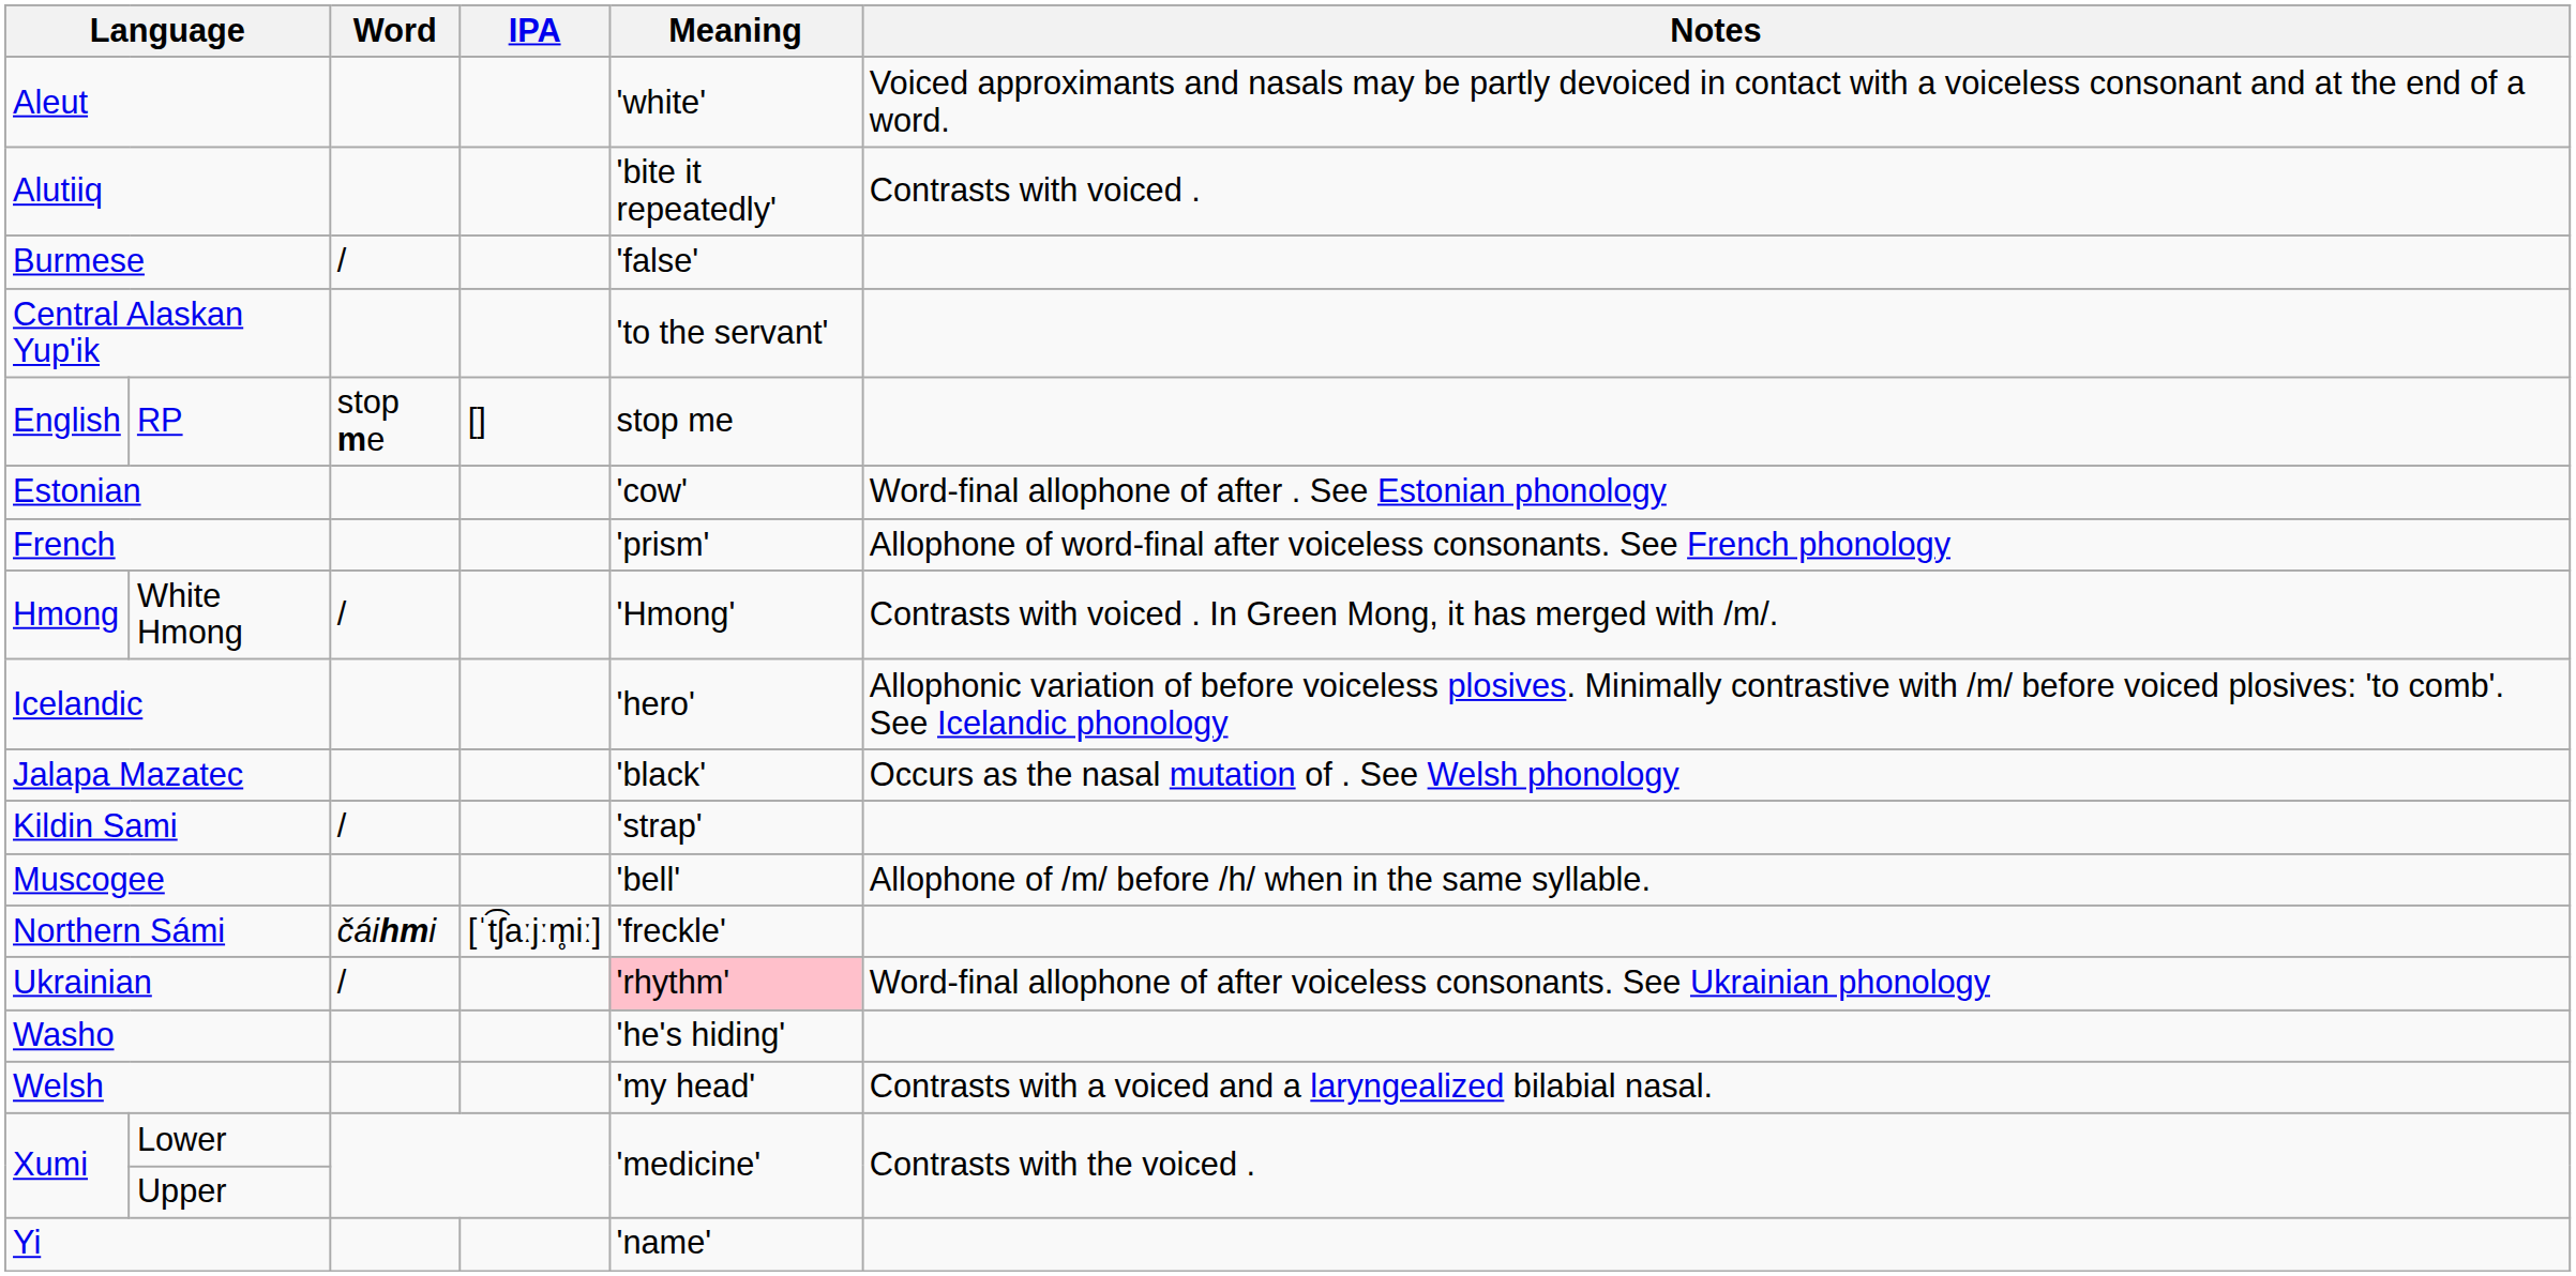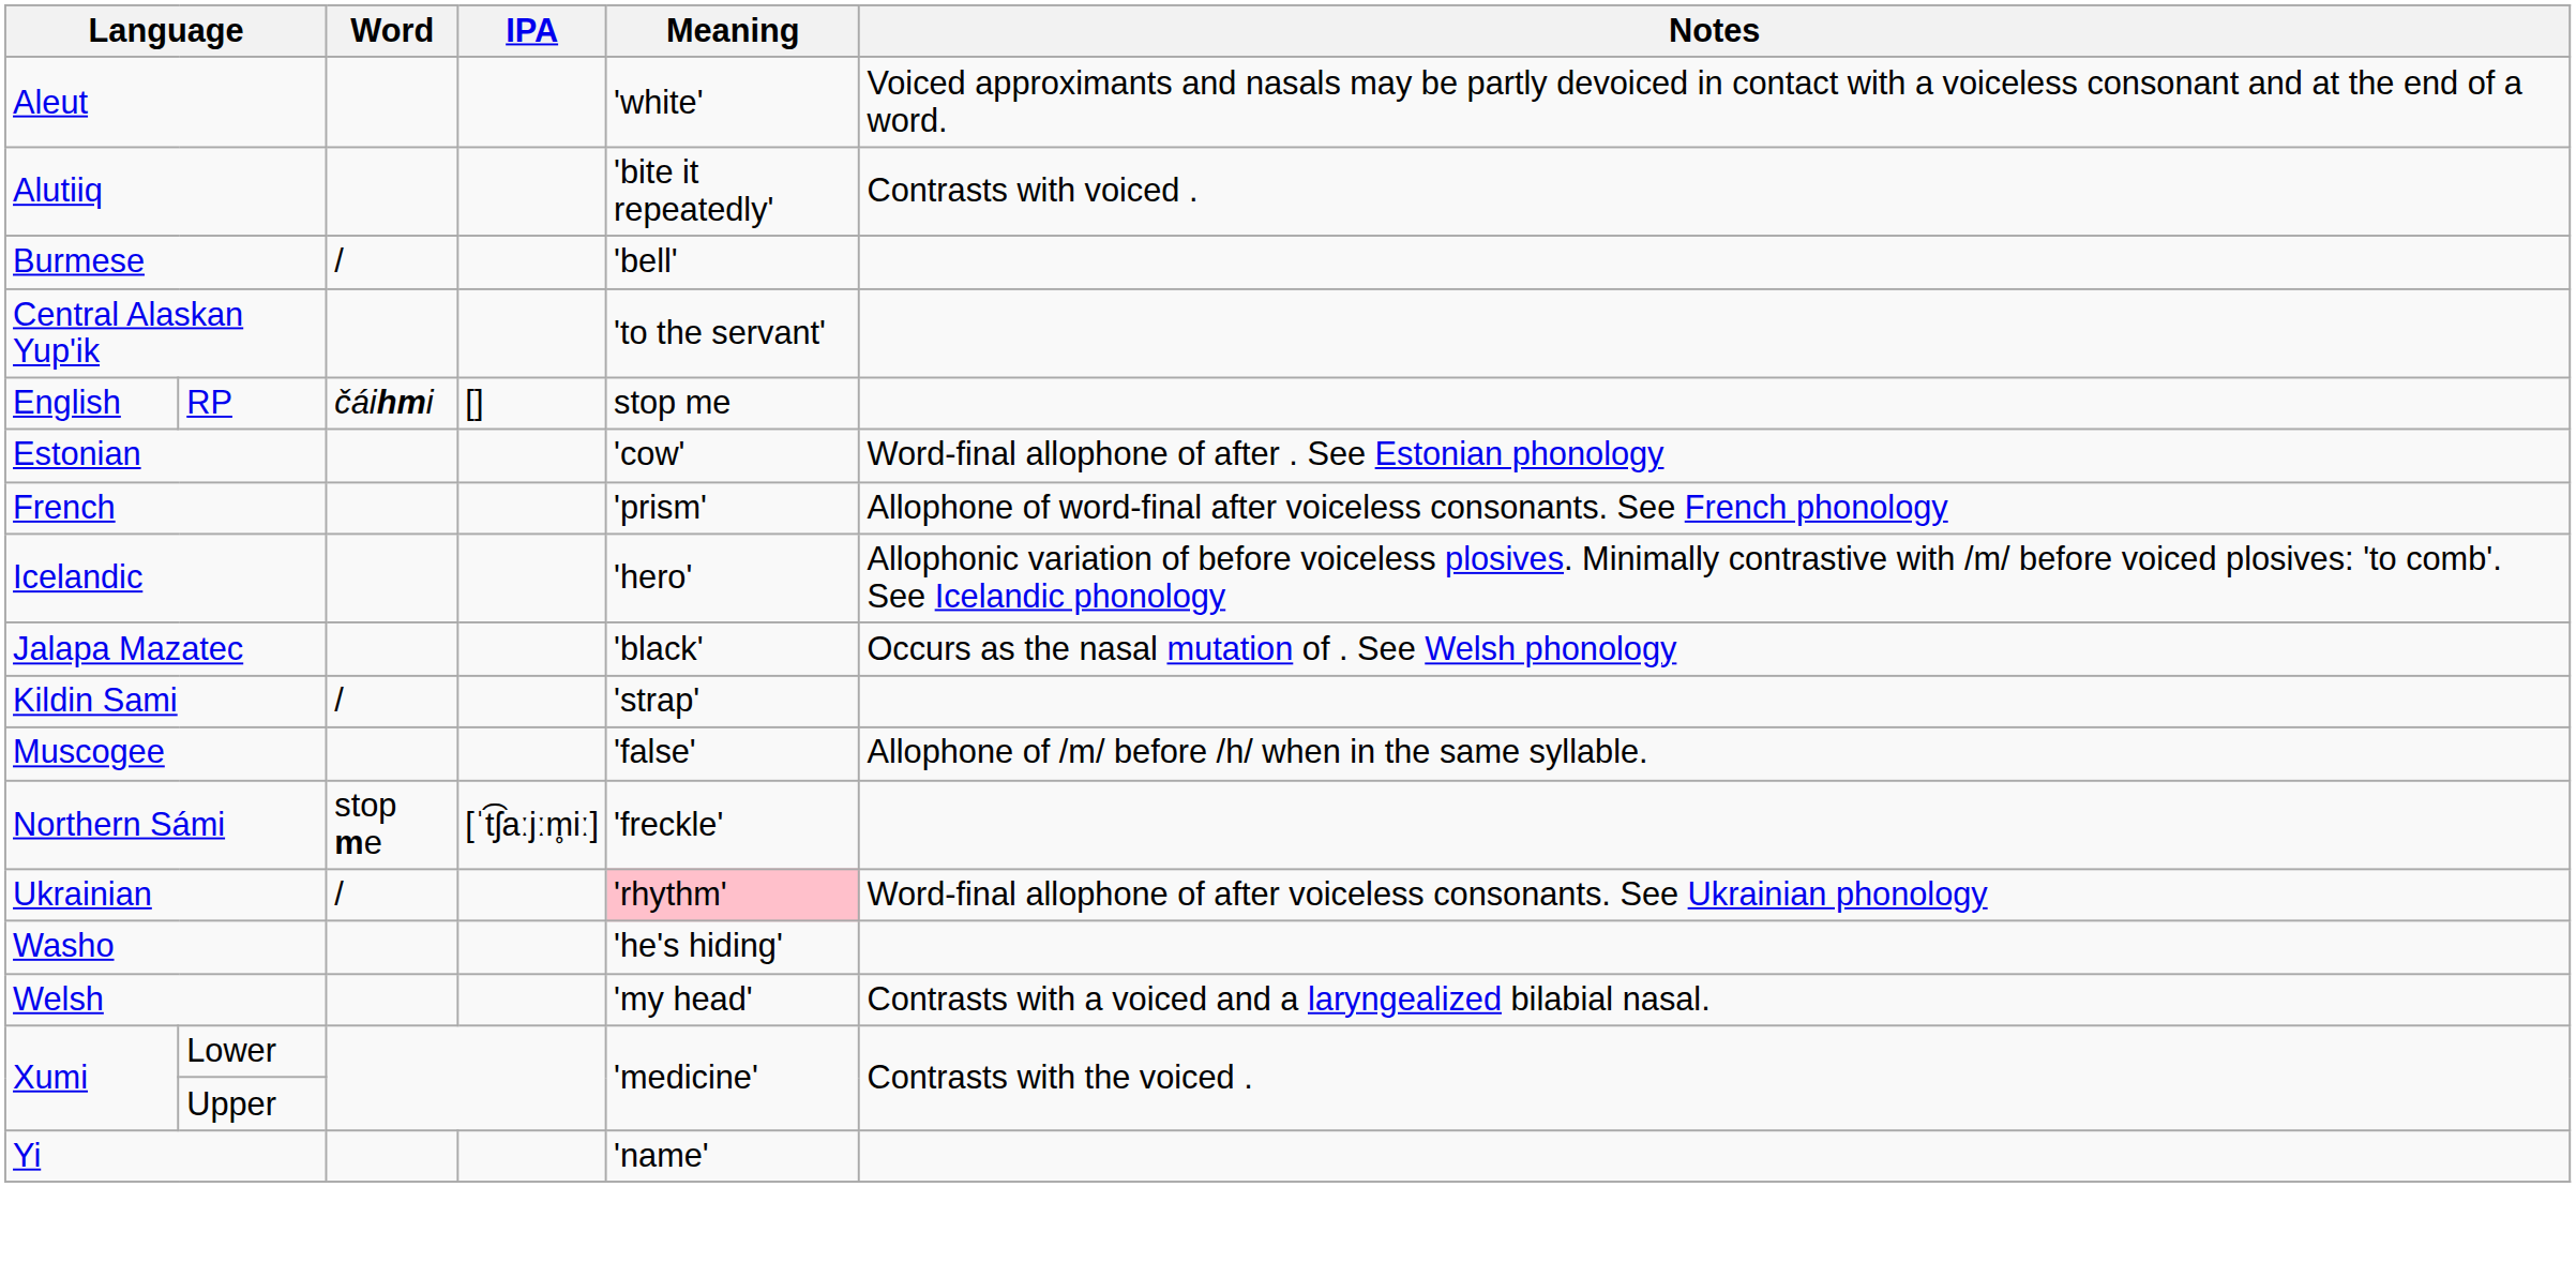 <table class="wikitable">
 <tr>
 <th colspan=2>Language</th>
 <th>Word</th>
 <th><a href='#'>IPA</a></th>
 <th>Meaning</th>
 <th>Notes</th>
 </tr>
 <tr>
 <td colspan="2"><a href='#'>Aleut</a></td>
 <td></td>
 <td></td>
 <td>'white'</td>
 <td>Voiced approximants and nasals may be partly devoiced in contact with a voiceless consonant and at the end of a word.</td>
 </tr>
 <tr>
 <td colspan="2"><a href='#'>Alutiiq</a></td>
 <td></td>
 <td></td>
 <td>'bite it repeatedly'</td>
 <td>Contrasts with voiced .</td>
 </tr>
 <tr>
 <td colspan=2><a href='#'>Burmese</a></td>
 <td>/</td>
 <td></td>
-<td>'false'</td>
+<td>'bell'</td>
 <td></td>
 </tr>
 <tr>
 <td colspan=2><a href='#'>Central Alaskan Yup'ik</a></td>
 <td></td>
 <td></td>
 <td>'to the servant'</td>
 <td></td>
 </tr>
 <tr>
 <td><a href='#'>English</a></td>
 <td><a href='#'>RP</a></td>
-<td>stop <strong>m</strong>e</td>
+<td><em>čái<strong>hm</strong>i</em></td>
 <td>[]</td>
 <td>stop me</td>
 <td></td>
 </tr>
 <tr>
 <td colspan=2><a href='#'>Estonian</a></td>
 <td></td>
 <td></td>
 <td>'cow'</td>
 <td>Word-final allophone of  after . See <a href='#'>Estonian phonology</a></td>
 </tr>
 <tr>
 <td colspan=2><a href='#'>French</a></td>
 <td></td>
 <td></td>
 <td>'prism'</td>
 <td>Allophone of word-final  after voiceless consonants. See <a href='#'>French phonology</a></td>
-</tr>
-<tr>
-<td><a href='#'>Hmong</a></td>
-<td>White Hmong</td>
-<td> / </td>
-<td></td>
-<td>'Hmong'</td>
-<td>Contrasts with voiced . In Green Mong, it has merged with /m/.</td>
 </tr>
 <tr>
 <td colspan=2><a href='#'>Icelandic</a></td>
 <td></td>
 <td></td>
 <td>'hero'</td>
 <td>Allophonic variation of  before voiceless <a href='#'>plosives</a>. Minimally contrastive with /m/ before voiced plosives:   'to comb'. See <a href='#'>Icelandic phonology</a></td>
 </tr>
 <tr>
 <td colspan=2><a href='#'>Jalapa Mazatec</a></td>
 <td></td>
 <td></td>
 <td>'black'</td>
 <td>Occurs as the nasal <a href='#'>mutation</a> of . See <a href='#'>Welsh phonology</a></td>
 </tr>
 <tr>
 <td colspan=2><a href='#'>Kildin Sami</a></td>
 <td>/</td>
 <td></td>
 <td>'strap'</td>
 <td></td>
 </tr>
 <tr>
 <td colspan=2><a href='#'>Muscogee</a></td>
 <td></td>
 <td></td>
-<td>'bell'</td>
+<td>'false'</td>
 <td>Allophone of /m/ before /h/ when in the same syllable.</td>
 </tr>
 <tr>
 <td colspan="2"><a href='#'>Northern Sámi</a></td>
-<td><em>čái<strong>hm</strong>i</em></td>
+<td>stop <strong>m</strong>e</td>
 <td>[ˈt͡ʃaːjːm̥iː]</td>
 <td>'freckle'</td>
 <td></td>
 </tr>
 <tr>
 <td colspan=2><a href='#'>Ukrainian</a></td>
 <td>/</td>
 <td></td>
 <td style="background: pink;">'rhythm'</td>
 <td>Word-final allophone of  after voiceless consonants. See <a href='#'>Ukrainian phonology</a></td>
 </tr>
 <tr>
 <td colspan=2><a href='#'>Washo</a></td>
 <td></td>
 <td></td>
 <td>'he's hiding'</td>
 <td></td>
 </tr>
 <tr>
 <td colspan=2><a href='#'>Welsh</a></td>
 <td></td>
 <td></td>
 <td>'my head'</td>
 <td>Contrasts with a voiced and a <a href='#'>laryngealized</a> bilabial nasal.</td>
 </tr>
 <tr>
 <td rowspan=2><a href='#'>Xumi</a></td>
 <td>Lower</td>
 <td colspan="2" rowspan="2" align="center"></td>
 <td rowspan="2">'medicine'</td>
 <td rowspan="2">Contrasts with the voiced .</td>
 </tr>
 <tr>
 <td>Upper</td>
 </tr>
 <tr>
 <td colspan=2><a href='#'>Yi</a></td>
 <td> </td>
 <td></td>
 <td>'name'</td>
 <td></td>
 </tr>
 <tr>
 </tr>
 </table>
